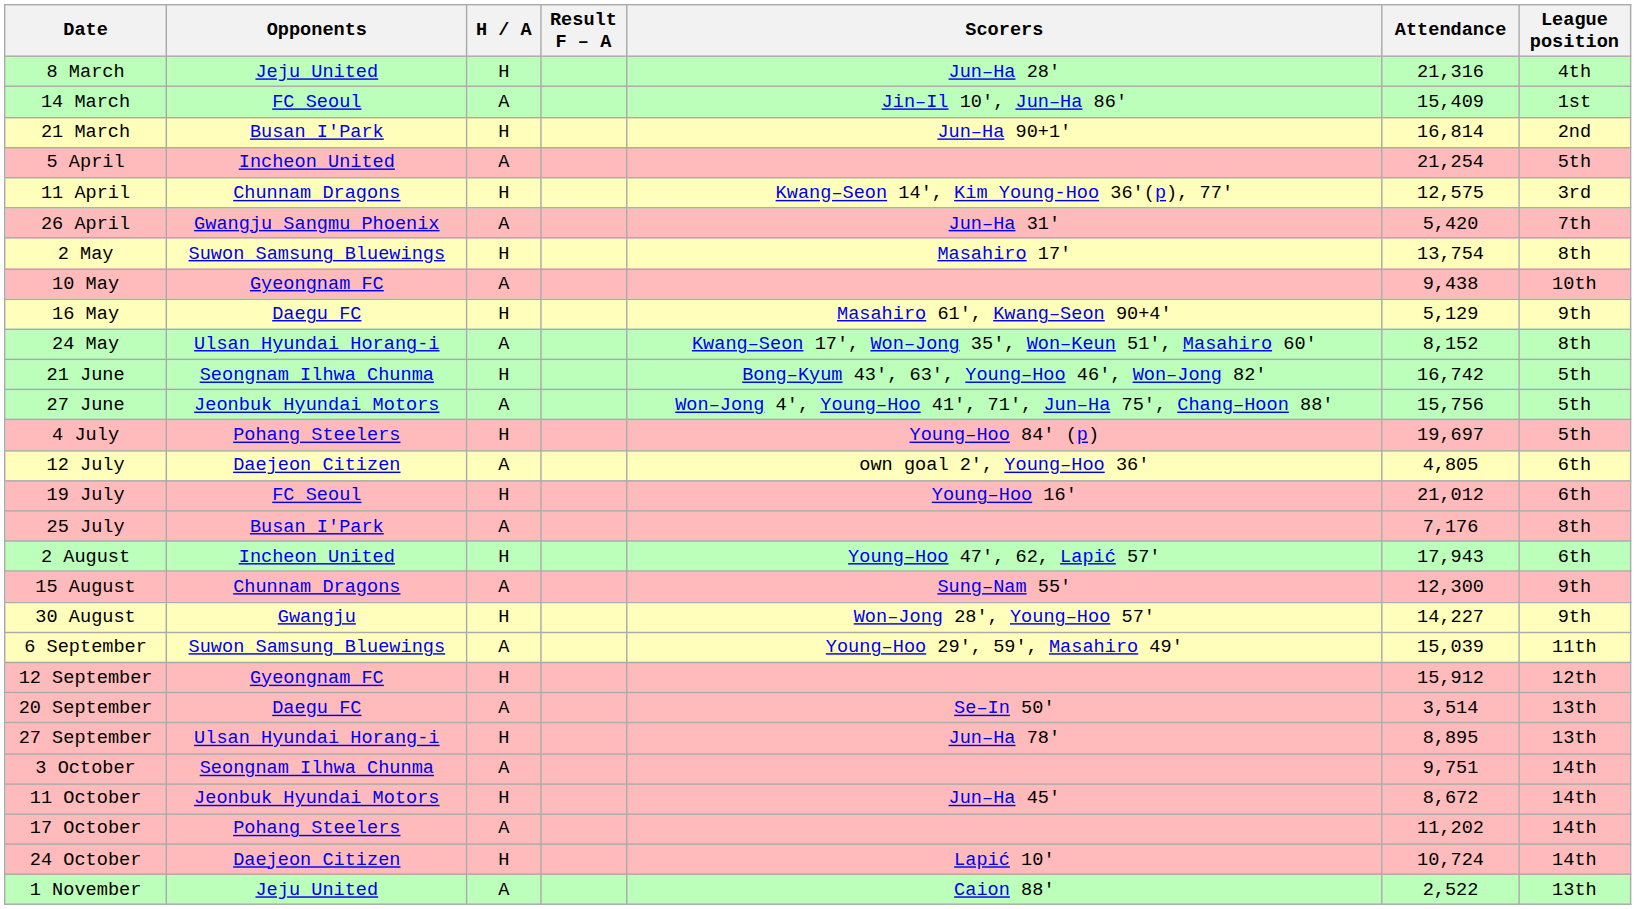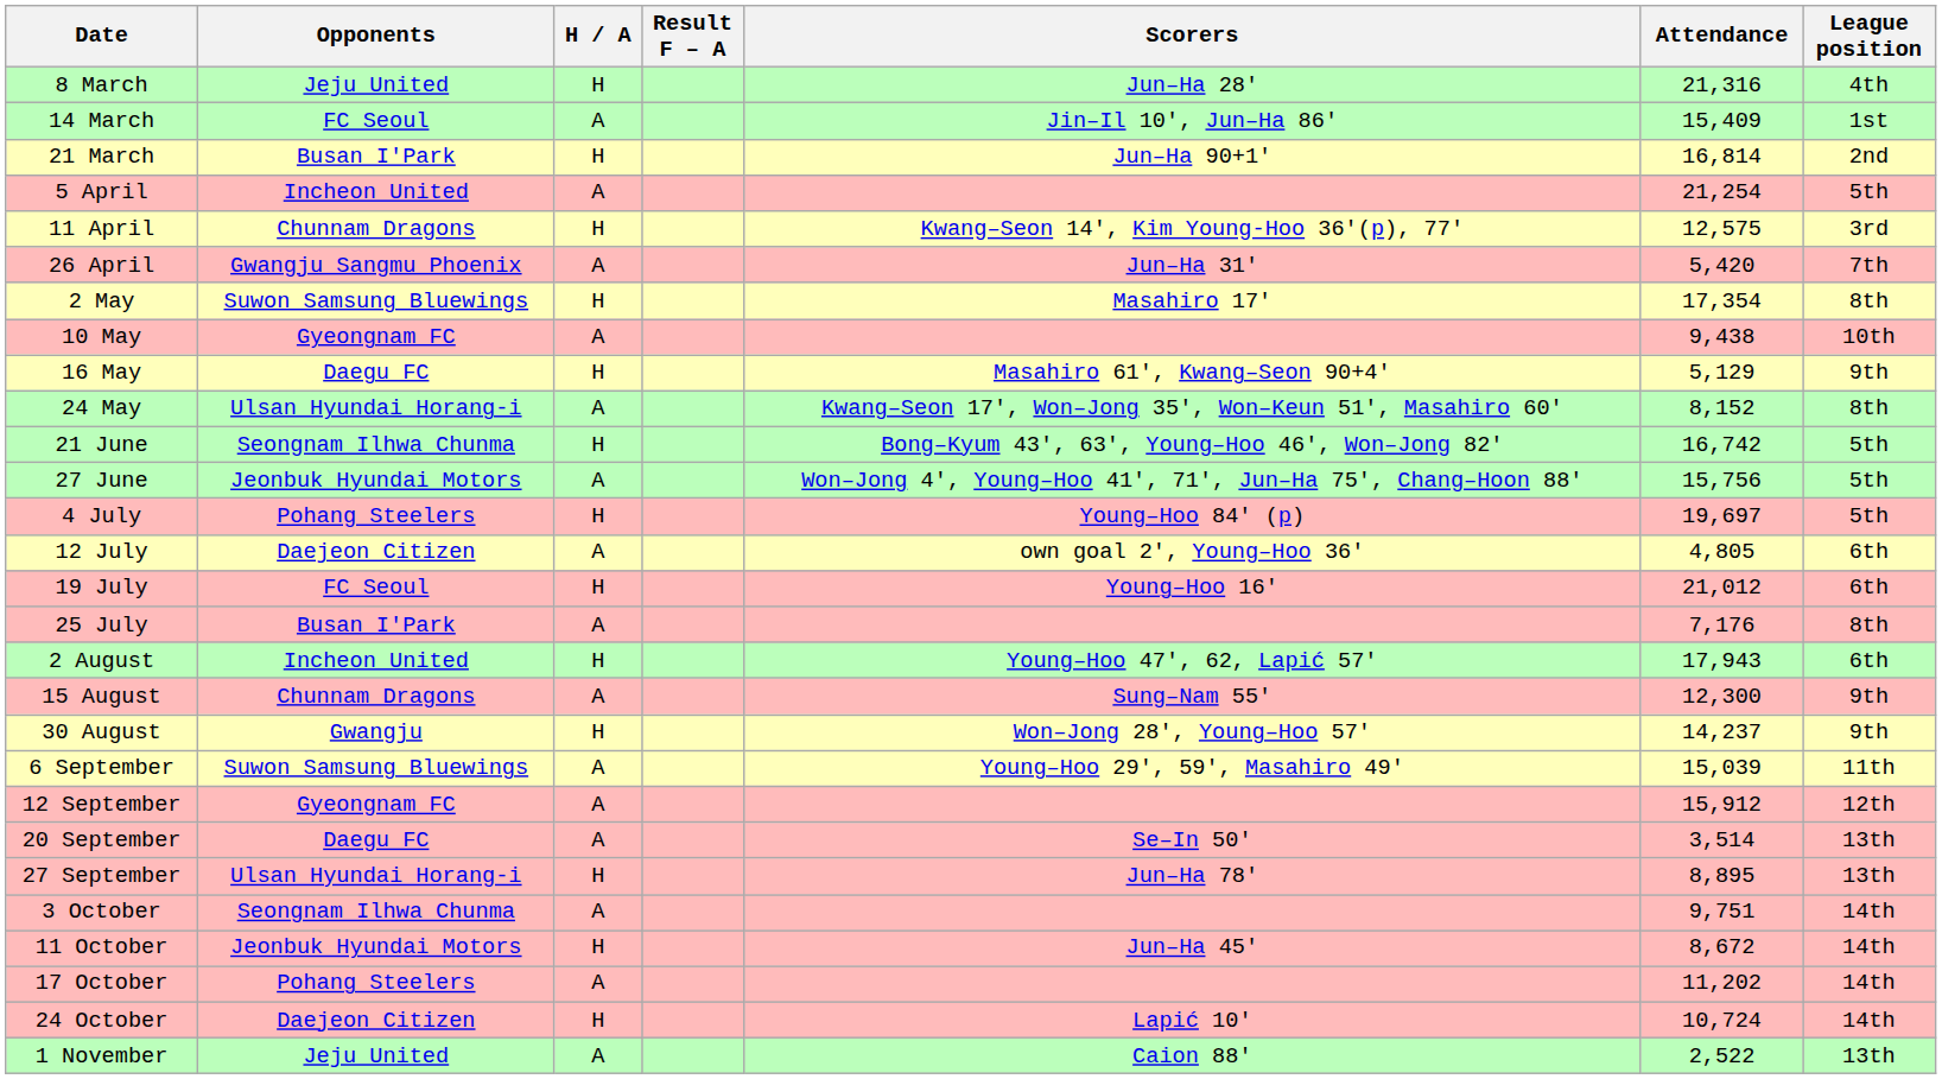 <table class="wikitable" style="text-align:center; width:90%">
 <tr>
 <th>Date</th>
 <th>Opponents</th>
 <th>H / A</th>
 <th>Result<br>F – A</th>
 <th>Scorers</th>
 <th>Attendance</th>
 <th>League<br>position</th>
 </tr>
 <tr bgcolor="#bbffbb">
 <td>8 March</td>
 <td><a href='#'>Jeju United</a></td>
 <td>H</td>
 <td></td>
 <td><a href='#'>Jun–Ha</a> 28'</td>
 <td>21,316</td>
 <td>4th</td>
 </tr>
 <tr bgcolor="#bbffbb">
 <td>14 March</td>
 <td><a href='#'>FC Seoul</a></td>
 <td>A</td>
 <td></td>
 <td><a href='#'>Jin–Il</a> 10', <a href='#'>Jun–Ha</a> 86'</td>
 <td>15,409</td>
 <td>1st</td>
 </tr>
 <tr bgcolor="#ffffbb">
 <td>21 March</td>
 <td><a href='#'>Busan I'Park</a></td>
 <td>H</td>
 <td></td>
 <td><a href='#'>Jun–Ha</a> 90+1'</td>
 <td>16,814</td>
 <td>2nd</td>
 </tr>
 <tr bgcolor="#ffbbbb">
 <td>5 April</td>
 <td><a href='#'>Incheon United</a></td>
 <td>A</td>
 <td></td>
 <td></td>
 <td>21,254</td>
 <td>5th</td>
 </tr>
 <tr bgcolor="#ffffbb">
 <td>11 April</td>
 <td><a href='#'>Chunnam Dragons</a></td>
 <td>H</td>
 <td></td>
 <td><a href='#'>Kwang–Seon</a> 14', <a href='#'>Kim Young-Hoo</a> 36'(<a href='#'>p</a>), 77'</td>
 <td>12,575</td>
 <td>3rd</td>
 </tr>
 <tr bgcolor="#ffbbbb">
 <td>26 April</td>
 <td><a href='#'>Gwangju Sangmu Phoenix</a></td>
 <td>A</td>
 <td></td>
 <td><a href='#'>Jun–Ha</a> 31'</td>
 <td>5,420</td>
 <td>7th</td>
 </tr>
 <tr bgcolor="#ffffbb">
 <td>2 May</td>
 <td><a href='#'>Suwon Samsung Bluewings</a></td>
 <td>H</td>
 <td></td>
 <td><a href='#'>Masahiro</a> 17'</td>
-<td>13,754</td>
+<td>17,354</td>
 <td>8th</td>
 </tr>
 <tr bgcolor="#ffbbbb">
 <td>10 May</td>
 <td><a href='#'>Gyeongnam FC</a></td>
 <td>A</td>
 <td></td>
 <td></td>
 <td>9,438</td>
 <td>10th</td>
 </tr>
 <tr bgcolor="#ffffbb">
 <td>16 May</td>
 <td><a href='#'>Daegu FC</a></td>
 <td>H</td>
 <td></td>
 <td><a href='#'>Masahiro</a> 61', <a href='#'>Kwang–Seon</a> 90+4'</td>
 <td>5,129</td>
 <td>9th</td>
 </tr>
 <tr bgcolor="#bbffbb">
 <td>24 May</td>
 <td><a href='#'>Ulsan Hyundai Horang-i</a></td>
 <td>A</td>
 <td></td>
 <td><a href='#'>Kwang–Seon</a> 17', <a href='#'>Won–Jong</a> 35', <a href='#'>Won–Keun</a> 51', <a href='#'>Masahiro</a> 60'</td>
 <td>8,152</td>
 <td>8th</td>
 </tr>
 <tr bgcolor="#bbffbb">
 <td>21 June</td>
 <td><a href='#'>Seongnam Ilhwa Chunma</a></td>
 <td>H</td>
 <td></td>
 <td><a href='#'>Bong–Kyum</a> 43', 63', <a href='#'>Young–Hoo</a> 46', <a href='#'>Won–Jong</a> 82'</td>
 <td>16,742</td>
 <td>5th</td>
 </tr>
 <tr bgcolor="#bbffbb">
 <td>27 June</td>
 <td><a href='#'>Jeonbuk Hyundai Motors</a></td>
 <td>A</td>
 <td></td>
 <td><a href='#'>Won–Jong</a> 4', <a href='#'>Young–Hoo</a> 41', 71', <a href='#'>Jun–Ha</a> 75', <a href='#'>Chang–Hoon</a> 88'</td>
 <td>15,756</td>
 <td>5th</td>
 </tr>
 <tr bgcolor="#ffbbbb">
 <td>4 July</td>
 <td><a href='#'>Pohang Steelers</a></td>
 <td>H</td>
 <td></td>
 <td><a href='#'>Young–Hoo</a> 84' (<a href='#'>p</a>)</td>
 <td>19,697</td>
 <td>5th</td>
 </tr>
 <tr bgcolor="#ffffbb">
 <td>12 July</td>
 <td><a href='#'>Daejeon Citizen</a></td>
 <td>A</td>
 <td></td>
 <td>own goal 2', <a href='#'>Young–Hoo</a> 36'</td>
 <td>4,805</td>
 <td>6th</td>
 </tr>
 <tr bgcolor="#ffbbbb">
 <td>19 July</td>
 <td><a href='#'>FC Seoul</a></td>
 <td>H</td>
 <td></td>
 <td><a href='#'>Young–Hoo</a> 16'</td>
 <td>21,012</td>
 <td>6th</td>
 </tr>
 <tr bgcolor="#ffbbbb">
 <td>25 July</td>
 <td><a href='#'>Busan I'Park</a></td>
 <td>A</td>
 <td></td>
 <td></td>
 <td>7,176</td>
 <td>8th</td>
 </tr>
 <tr bgcolor="#bbffbb">
 <td>2 August</td>
 <td><a href='#'>Incheon United</a></td>
 <td>H</td>
 <td></td>
 <td><a href='#'>Young–Hoo</a> 47', 62, <a href='#'>Lapić</a> 57'</td>
 <td>17,943</td>
 <td>6th</td>
 </tr>
 <tr bgcolor="#ffbbbb">
 <td>15 August</td>
 <td><a href='#'>Chunnam Dragons</a></td>
 <td>A</td>
 <td></td>
 <td><a href='#'>Sung–Nam</a> 55'</td>
 <td>12,300</td>
 <td>9th</td>
 </tr>
 <tr bgcolor="#ffffbb">
 <td>30 August</td>
 <td><a href='#'>Gwangju</a></td>
 <td>H</td>
 <td></td>
 <td><a href='#'>Won–Jong</a> 28', <a href='#'>Young–Hoo</a> 57'</td>
-<td>14,227</td>
+<td>14,237</td>
 <td>9th</td>
 </tr>
 <tr bgcolor="#ffffbb">
 <td>6 September</td>
 <td><a href='#'>Suwon Samsung Bluewings</a></td>
 <td>A</td>
 <td></td>
 <td><a href='#'>Young–Hoo</a> 29', 59', <a href='#'>Masahiro</a> 49'</td>
 <td>15,039</td>
 <td>11th</td>
 </tr>
 <tr bgcolor="#ffbbbb">
 <td>12 September</td>
 <td><a href='#'>Gyeongnam FC</a></td>
-<td>H</td>
+<td>A</td>
 <td></td>
 <td></td>
 <td>15,912</td>
 <td>12th</td>
 </tr>
 <tr bgcolor="#ffbbbb">
 <td>20 September</td>
 <td><a href='#'>Daegu FC</a></td>
 <td>A</td>
 <td></td>
 <td><a href='#'>Se–In</a> 50'</td>
 <td>3,514</td>
 <td>13th</td>
 </tr>
 <tr bgcolor="#ffbbbb">
 <td>27 September</td>
 <td><a href='#'>Ulsan Hyundai Horang-i</a></td>
 <td>H</td>
 <td></td>
 <td><a href='#'>Jun–Ha</a> 78'</td>
 <td>8,895</td>
 <td>13th</td>
 </tr>
 <tr bgcolor="#ffbbbb">
 <td>3 October</td>
 <td><a href='#'>Seongnam Ilhwa Chunma</a></td>
 <td>A</td>
 <td></td>
 <td></td>
 <td>9,751</td>
 <td>14th</td>
 </tr>
 <tr bgcolor="#ffbbbb">
 <td>11 October</td>
 <td><a href='#'>Jeonbuk Hyundai Motors</a></td>
 <td>H</td>
 <td></td>
 <td><a href='#'>Jun–Ha</a> 45'</td>
 <td>8,672</td>
 <td>14th</td>
 </tr>
 <tr bgcolor="#ffbbbb">
 <td>17 October</td>
 <td><a href='#'>Pohang Steelers</a></td>
 <td>A</td>
 <td></td>
 <td></td>
 <td>11,202</td>
 <td>14th</td>
 </tr>
 <tr bgcolor="#ffbbbb">
 <td>24 October</td>
 <td><a href='#'>Daejeon Citizen</a></td>
 <td>H</td>
 <td></td>
 <td><a href='#'>Lapić</a> 10'</td>
 <td>10,724</td>
 <td>14th</td>
 </tr>
 <tr bgcolor="#bbffbb">
 <td>1 November</td>
 <td><a href='#'>Jeju United</a></td>
 <td>A</td>
 <td></td>
 <td><a href='#'>Caion</a> 88'</td>
 <td>2,522</td>
 <td>13th</td>
 </tr>
 </table>
